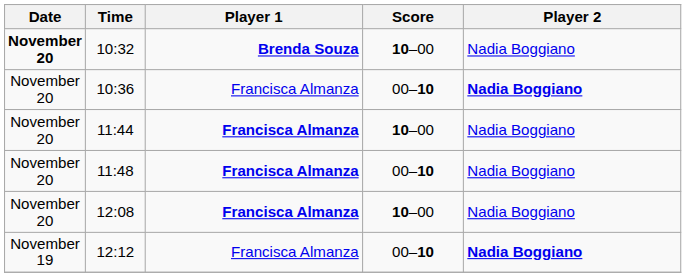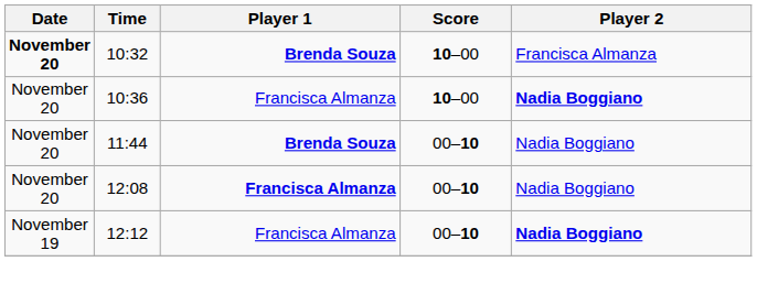 <table class="wikitable" style="font-size:90%; text-align:center">
 <tr>
 <th width="50">Date</th>
 <th width="50">Time</th>
 <th width="200">Player 1</th>
 <th width="90">Score</th>
 <th width="200">Player 2</th>
 </tr>
 <tr>
 <td><strong>November 20</strong></td>
 <td>10:32</td>
 <td align="right"><strong><a href='#'>Brenda Souza</a> </strong></td>
 <td><strong>10</strong>–00</td>
-<td align="left"> <a href='#'>Nadia Boggiano</a></td>
+<td align="left"> <a href='#'>Francisca Almanza</a></td>
 </tr>
 <tr>
 <td>November 20</td>
 <td>10:36</td>
 <td align="right"><a href='#'>Francisca Almanza</a> </td>
-<td>00–<strong>10</strong></td>
+<td><strong>10</strong>–00</td>
 <td align="left"><strong> <a href='#'>Nadia Boggiano</a></strong></td>
 </tr>
 <tr>
 <td>November 20</td>
 <td>11:44</td>
-<td align="right"><strong><a href='#'>Francisca Almanza</a> </strong></td>
-<td><strong>10</strong>–00</td>
-<td align="left"> <a href='#'>Nadia Boggiano</a></td>
-</tr>
-<tr>
-<td>November 20</td>
-<td>11:48</td>
-<td align="right"><strong><a href='#'>Francisca Almanza</a> </strong></td>
+<td align="right"><strong><a href='#'>Brenda Souza</a> </strong></td>
 <td>00–<strong>10</strong></td>
 <td align="left"> <a href='#'>Nadia Boggiano</a></td>
 </tr>
 <tr>
 <td>November 20</td>
 <td>12:08</td>
 <td align="right"><strong><a href='#'>Francisca Almanza</a> </strong></td>
-<td><strong>10</strong>–00</td>
+<td>00–<strong>10</strong></td>
 <td align="left"> <a href='#'>Nadia Boggiano</a></td>
 </tr>
 <tr>
 <td>November 19</td>
 <td>12:12</td>
 <td align="right"><a href='#'>Francisca Almanza</a> </td>
 <td>00–<strong>10</strong></td>
 <td align="left"><strong> <a href='#'>Nadia Boggiano</a></strong></td>
 </tr>
 <tr>
 </tr>
 </table>
